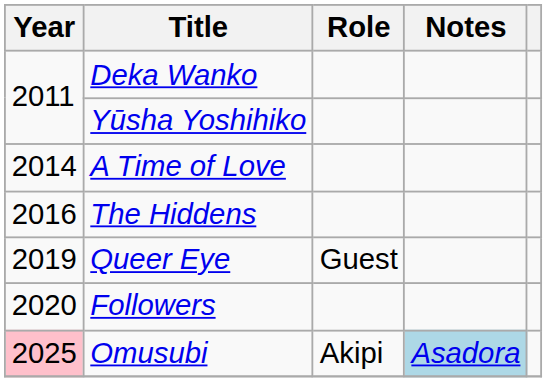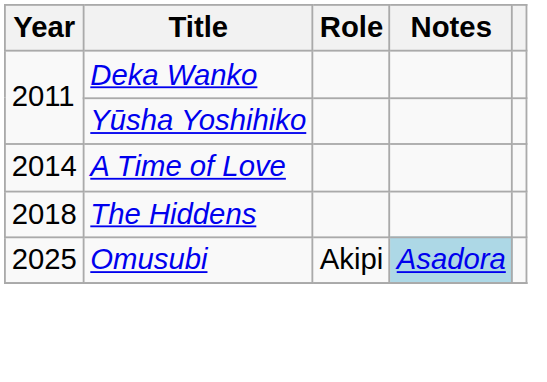 <table class="wikitable sortable">
 <tr>
 <th>Year</th>
 <th>Title</th>
 <th>Role</th>
 <th>Notes</th>
 <th class="unsortable"></th>
 </tr>
 <tr>
 <td rowspan=2>2011</td>
 <td><em><a href='#'>Deka Wanko</a></em></td>
 <td></td>
 <td></td>
 <td></td>
 </tr>
 <tr>
 <td><em><a href='#'>Yūsha Yoshihiko</a></em></td>
 <td></td>
 <td></td>
 <td></td>
 </tr>
 <tr>
 <td>2014</td>
 <td><em><a href='#'>A Time of Love</a></em></td>
 <td></td>
 <td></td>
 <td></td>
 </tr>
 <tr>
-<td>2016</td>
+<td>2018</td>
 <td><em><a href='#'>The Hiddens</a></em></td>
 <td></td>
 <td></td>
 <td></td>
 </tr>
 <tr>
-<td>2019</td>
-<td><em><a href='#'>Queer Eye</a></em></td>
-<td>Guest</td>
-<td></td>
-<td></td>
-</tr>
-<tr>
-<td>2020</td>
-<td><em><a href='#'>Followers</a></em></td>
-<td></td>
-<td></td>
-<td></td>
-</tr>
-<tr>
-<td style="background: pink;">2025</td>
+<td>2025</td>
 <td><em><a href='#'>Omusubi</a></em></td>
 <td>Akipi</td>
 <td style="background: lightblue;"><em><a href='#'>Asadora</a></em></td>
 <td></td>
 </tr>
 <tr>
 </tr>
 </table>
